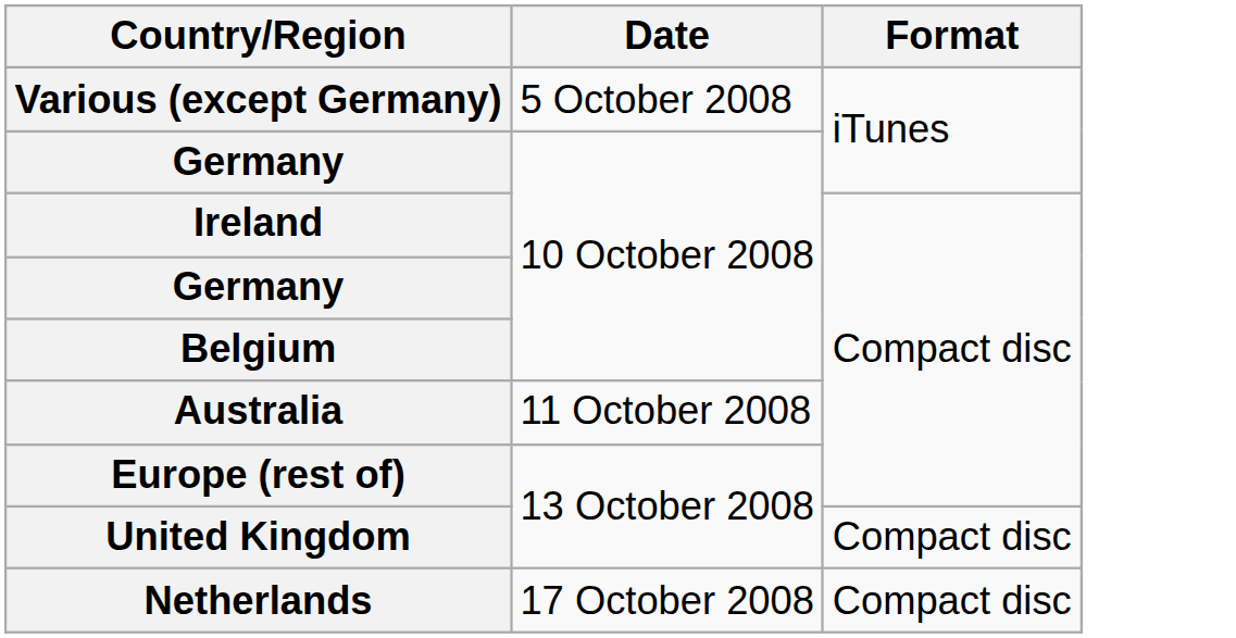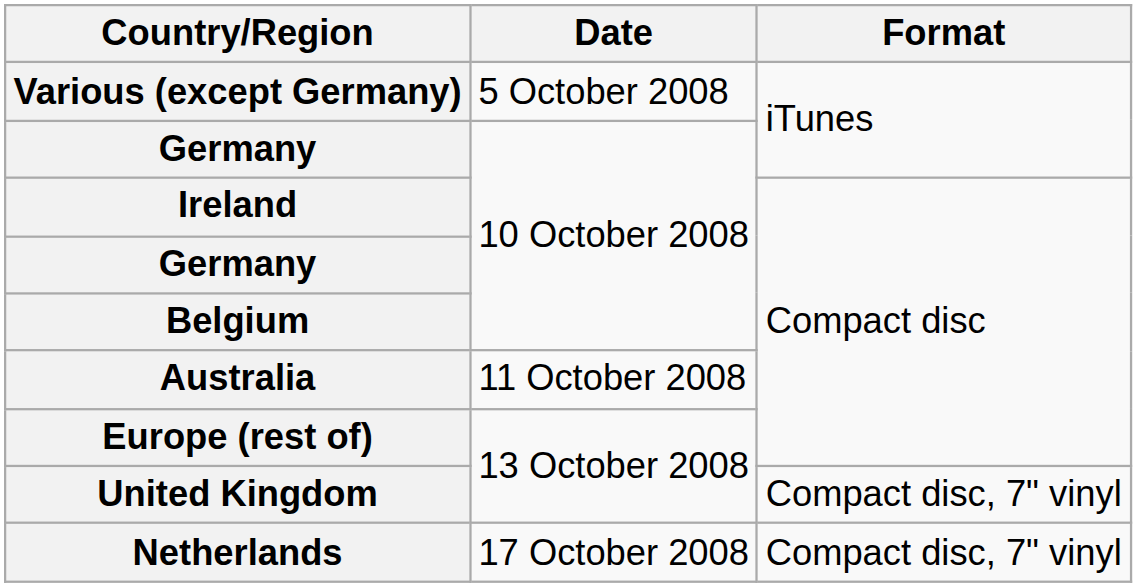 <table class="wikitable plainrowheaders">
 <tr>
 <th scope="col">Country/Region</th>
 <th scope="col">Date</th>
 <th scope="col">Format</th>
 </tr>
 <tr>
 <th scope="row">Various (except Germany)</th>
 <td>5 October 2008</td>
 <td rowspan="2">iTunes</td>
 </tr>
 <tr>
 <th scope="row">Germany</th>
 <td rowspan="4">10 October 2008</td>
 </tr>
 <tr>
 <th scope="row">Ireland</th>
 <td rowspan="5">Compact disc</td>
 </tr>
 <tr>
 <th scope="row">Germany</th>
 </tr>
 <tr>
 <th scope="row">Belgium</th>
 </tr>
 <tr>
 <th scope="row">Australia</th>
 <td>11 October 2008</td>
 </tr>
 <tr>
 <th scope="row">Europe (rest of)</th>
 <td rowspan="2">13 October 2008</td>
 </tr>
 <tr>
 <th scope="row">United Kingdom</th>
-<td>Compact disc</td>
+<td>Compact disc, 7" vinyl</td>
 </tr>
 <tr>
 <th scope="row">Netherlands</th>
 <td>17 October 2008</td>
-<td>Compact disc</td>
+<td>Compact disc, 7" vinyl</td>
 </tr>
 </table>
